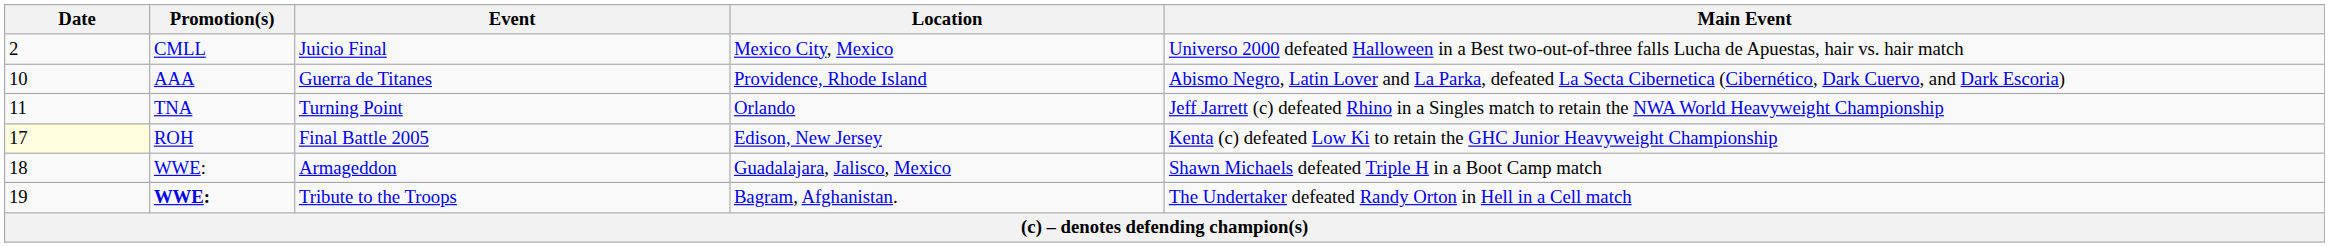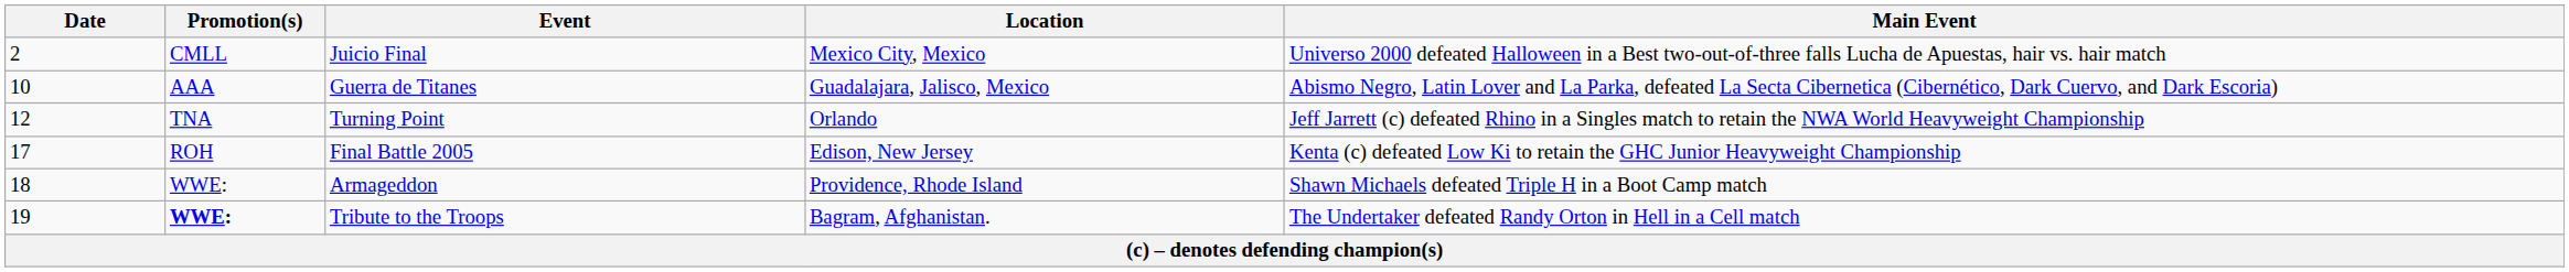 <table class="wikitable" style="width:100%;">
 <tr>
 <th width=5%>Date</th>
 <th width=5%>Promotion(s)</th>
 <th width=15%>Event</th>
 <th width=15%>Location</th>
 <th width=40%>Main Event</th>
 </tr>
 <tr>
 <td>2</td>
 <td><a href='#'>CMLL</a></td>
 <td><a href='#'>Juicio Final</a></td>
 <td><a href='#'>Mexico City</a>, <a href='#'>Mexico</a></td>
 <td><a href='#'>Universo 2000</a> defeated <a href='#'>Halloween</a> in a Best two-out-of-three falls Lucha de Apuestas, hair vs. hair match</td>
 </tr>
 <tr>
 <td>10</td>
 <td><a href='#'>AAA</a></td>
 <td><a href='#'>Guerra de Titanes</a></td>
-<td><a href='#'>Providence, Rhode Island</a></td>
+<td><a href='#'>Guadalajara</a>, <a href='#'>Jalisco</a>, <a href='#'>Mexico</a></td>
 <td><a href='#'>Abismo Negro</a>, <a href='#'>Latin Lover</a> and <a href='#'>La Parka</a>, defeated <a href='#'>La Secta Cibernetica</a> (<a href='#'>Cibernético</a>, <a href='#'>Dark Cuervo</a>, and <a href='#'>Dark Escoria</a>)</td>
 </tr>
 <tr>
-<td>11</td>
+<td>12</td>
 <td><a href='#'>TNA</a></td>
 <td><a href='#'>Turning Point</a></td>
 <td><a href='#'>Orlando</a></td>
 <td><a href='#'>Jeff Jarrett</a> (c) defeated <a href='#'>Rhino</a> in a Singles match to retain the <a href='#'>NWA World Heavyweight Championship</a></td>
 </tr>
 <tr>
-<td style="background: lightyellow;">17</td>
+<td>17</td>
 <td><a href='#'>ROH</a></td>
 <td><a href='#'>Final Battle 2005</a></td>
 <td><a href='#'>Edison, New Jersey</a></td>
 <td><a href='#'>Kenta</a> (c) defeated <a href='#'>Low Ki</a> to retain the <a href='#'>GHC Junior Heavyweight Championship</a></td>
 </tr>
 <tr>
 <td>18</td>
 <td><a href='#'>WWE</a>:<br></td>
 <td><a href='#'>Armageddon</a></td>
-<td><a href='#'>Guadalajara</a>, <a href='#'>Jalisco</a>, <a href='#'>Mexico</a></td>
+<td><a href='#'>Providence, Rhode Island</a></td>
 <td><a href='#'>Shawn Michaels</a> defeated <a href='#'>Triple H</a> in a Boot Camp match</td>
 </tr>
 <tr>
 <td>19</td>
 <td><strong><a href='#'>WWE</a>:<br></strong></td>
 <td><a href='#'>Tribute to the Troops</a></td>
 <td><a href='#'>Bagram</a>, <a href='#'>Afghanistan</a>.</td>
 <td><a href='#'>The Undertaker</a> defeated <a href='#'>Randy Orton</a> in <a href='#'>Hell in a Cell match</a></td>
 </tr>
 <tr>
 <th colspan="6">(c) – denotes defending champion(s)</th>
 </tr>
 </table>
